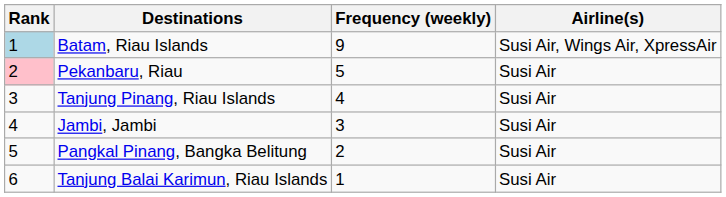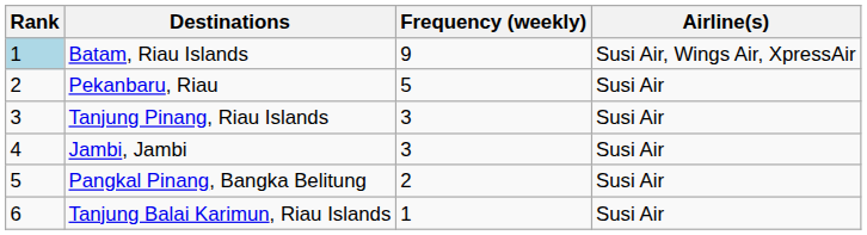 <table class="wikitable sortable" style="font-size:89%;" cellpadding=4>
 <tr bgcolor="#DDDDDD">
 <th>Rank</th>
 <th>Destinations</th>
 <th>Frequency (weekly)</th>
 <th>Airline(s)</th>
 </tr>
 <tr>
 <td style="background: lightblue;">1</td>
 <td><a href='#'>Batam</a>, Riau Islands</td>
 <td>9</td>
 <td>Susi Air, Wings Air, XpressAir</td>
 </tr>
 <tr>
-<td style="background: pink;">2</td>
+<td>2</td>
 <td><a href='#'>Pekanbaru</a>, Riau</td>
 <td>5</td>
 <td>Susi Air</td>
 </tr>
 <tr>
 <td>3</td>
 <td><a href='#'>Tanjung Pinang</a>, Riau Islands</td>
-<td>4</td>
+<td>3</td>
 <td>Susi Air</td>
 </tr>
 <tr>
 <td>4</td>
 <td><a href='#'>Jambi</a>, Jambi</td>
 <td>3</td>
 <td>Susi Air</td>
 </tr>
 <tr>
 <td>5</td>
 <td><a href='#'>Pangkal Pinang</a>, Bangka Belitung</td>
 <td>2</td>
 <td>Susi Air</td>
 </tr>
 <tr>
 <td>6</td>
 <td><a href='#'>Tanjung Balai Karimun</a>, Riau Islands</td>
 <td>1</td>
 <td>Susi Air</td>
 </tr>
 </table>
